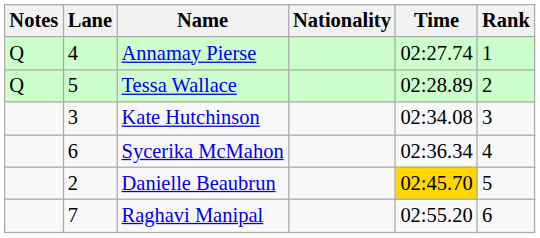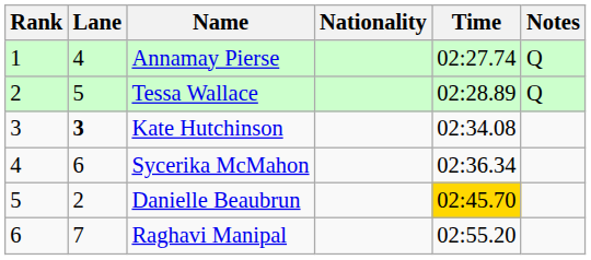 <table class="wikitable">
 <tr>
-<th>Notes</th>
+<th>Rank</th>
 <th>Lane</th>
 <th>Name</th>
 <th>Nationality</th>
 <th>Time</th>
-<th>Rank</th>
+<th>Notes</th>
 </tr>
 <tr bgcolor=ccffcc>
-<td>Q</td>
+<td>1</td>
 <td>4</td>
 <td><a href='#'>Annamay Pierse</a></td>
 <td></td>
 <td>02:27.74</td>
-<td>1</td>
+<td>Q</td>
 </tr>
 <tr bgcolor=ccffcc>
-<td>Q</td>
+<td>2</td>
 <td>5</td>
 <td><a href='#'>Tessa Wallace</a></td>
 <td></td>
 <td>02:28.89</td>
-<td>2</td>
+<td>Q</td>
 </tr>
 <tr>
-<td></td>
 <td>3</td>
+<td><strong>3</strong></td>
 <td><a href='#'>Kate Hutchinson</a></td>
 <td></td>
 <td>02:34.08</td>
-<td>3</td>
+<td></td>
 </tr>
 <tr>
-<td></td>
+<td>4</td>
 <td>6</td>
 <td><a href='#'>Sycerika McMahon</a></td>
 <td></td>
 <td>02:36.34</td>
-<td>4</td>
+<td></td>
 </tr>
 <tr>
-<td></td>
+<td>5</td>
 <td>2</td>
 <td><a href='#'>Danielle Beaubrun</a></td>
 <td></td>
 <td style="background: gold;">02:45.70</td>
-<td>5</td>
+<td></td>
 </tr>
 <tr>
-<td></td>
+<td>6</td>
 <td>7</td>
 <td><a href='#'>Raghavi Manipal</a></td>
 <td></td>
 <td>02:55.20</td>
-<td>6</td>
+<td></td>
 </tr>
 </table>
